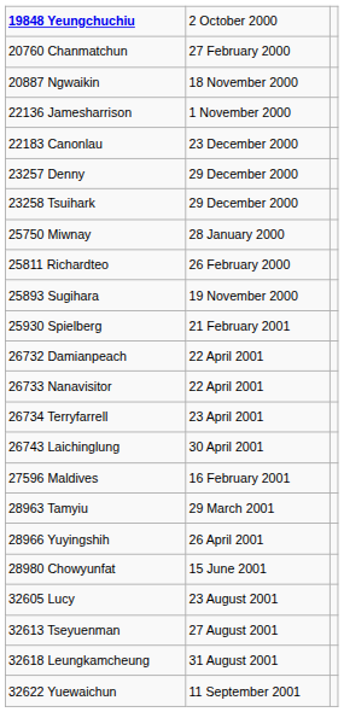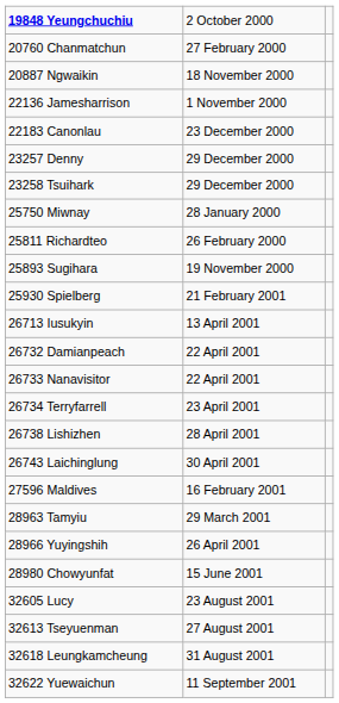 <table class="wikitable" style="font-size: 80%; float: left; width: 26em; margin-right: 1em; height: 700px">
 <tr>
 <td><strong><a href='#'>19848 Yeungchuchiu</a></strong></td>
 <td>2 October 2000</td>
 <td></td>
 </tr>
 <tr>
 <td>20760 Chanmatchun</td>
 <td>27 February 2000</td>
 <td></td>
 </tr>
 <tr>
 <td>20887 Ngwaikin</td>
 <td>18 November 2000</td>
 <td></td>
 </tr>
 <tr>
 <td>22136 Jamesharrison</td>
 <td>1 November 2000</td>
 <td></td>
 </tr>
 <tr>
 <td>22183 Canonlau</td>
 <td>23 December 2000</td>
 <td></td>
 </tr>
 <tr>
 <td>23257 Denny</td>
 <td>29 December 2000</td>
 <td></td>
 </tr>
 <tr>
 <td>23258 Tsuihark</td>
 <td>29 December 2000</td>
 <td></td>
 </tr>
 <tr>
 <td>25750 Miwnay</td>
 <td>28 January 2000</td>
 <td></td>
 </tr>
 <tr>
 <td>25811 Richardteo</td>
 <td>26 February 2000</td>
 <td></td>
 </tr>
 <tr>
 <td>25893 Sugihara</td>
 <td>19 November 2000</td>
 <td></td>
 </tr>
 <tr>
 <td>25930 Spielberg</td>
 <td>21 February 2001</td>
 <td></td>
 </tr>
 <tr>
+<td>26713 Iusukyin</td>
+<td>13 April 2001</td>
+<td></td>
+</tr>
+<tr>
 <td>26732 Damianpeach</td>
 <td>22 April 2001</td>
 <td></td>
 </tr>
 <tr>
 <td>26733 Nanavisitor</td>
 <td>22 April 2001</td>
 <td></td>
 </tr>
 <tr>
 <td>26734 Terryfarrell</td>
 <td>23 April 2001</td>
+<td></td>
+</tr>
+<tr>
+<td>26738 Lishizhen</td>
+<td>28 April 2001</td>
 <td></td>
 </tr>
 <tr>
 <td>26743 Laichinglung</td>
 <td>30 April 2001</td>
 <td></td>
 </tr>
 <tr>
 <td>27596 Maldives</td>
 <td>16 February 2001</td>
 <td></td>
 </tr>
 <tr>
 <td>28963 Tamyiu</td>
 <td>29 March 2001</td>
 <td></td>
 </tr>
 <tr>
 <td>28966 Yuyingshih</td>
 <td>26 April 2001</td>
 <td></td>
 </tr>
 <tr>
 <td>28980 Chowyunfat</td>
 <td>15 June 2001</td>
 <td></td>
 </tr>
 <tr>
 <td>32605 Lucy</td>
 <td>23 August 2001</td>
 <td></td>
 </tr>
 <tr>
 <td>32613 Tseyuenman</td>
 <td>27 August 2001</td>
 <td></td>
 </tr>
 <tr>
 <td>32618 Leungkamcheung</td>
 <td>31 August 2001</td>
 <td></td>
 </tr>
 <tr>
 <td>32622 Yuewaichun</td>
 <td>11 September 2001</td>
 <td></td>
 </tr>
 </table>
